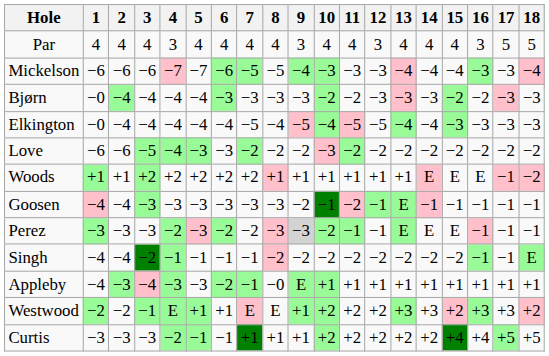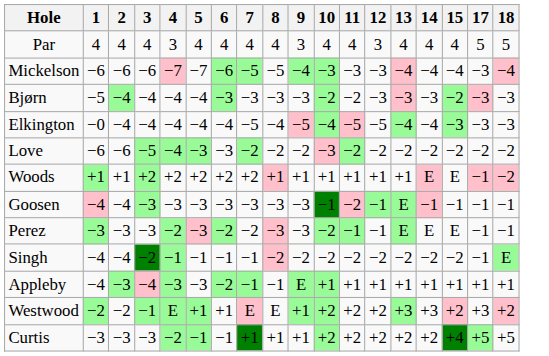 <table class="wikitable" style="text-align:center">
 <tr>
 <th>Hole</th>
 <th>1</th>
 <th>2</th>
 <th>3</th>
 <th>4</th>
 <th>5</th>
 <th>6</th>
 <th>7</th>
 <th>8</th>
 <th>9</th>
 <th>10</th>
 <th>11</th>
 <th>12</th>
 <th>13</th>
 <th>14</th>
 <th>15</th>
-<th>16</th>
 <th>17</th>
 <th>18</th>
 </tr>
 <tr>
 <td>Par</td>
 <td>4</td>
 <td>4</td>
 <td>4</td>
 <td>3</td>
 <td>4</td>
 <td>4</td>
 <td>4</td>
 <td>4</td>
 <td>3</td>
 <td>4</td>
 <td>4</td>
 <td>3</td>
 <td>4</td>
 <td>4</td>
 <td>4</td>
-<td>3</td>
 <td>5</td>
 <td>5</td>
 </tr>
 <tr>
 <td align=left> Mickelson</td>
 <td>−6</td>
 <td>−6</td>
 <td>−6</td>
 <td style="background: Pink;">−7</td>
 <td>−7</td>
 <td style="background: PaleGreen;">−6</td>
 <td style="background: PaleGreen;">−5</td>
 <td>−5</td>
 <td style="background: PaleGreen;">−4</td>
 <td style="background: PaleGreen;">−3</td>
 <td>−3</td>
 <td>−3</td>
 <td style="background: Pink;">−4</td>
 <td>−4</td>
 <td>−4</td>
-<td style="background: PaleGreen;">−3</td>
 <td>−3</td>
 <td style="background: Pink;">−4</td>
 </tr>
 <tr>
 <td align=left> Bjørn</td>
-<td>−0</td>
+<td>−5</td>
 <td style="background: PaleGreen;">−4</td>
 <td>−4</td>
 <td>−4</td>
 <td>−4</td>
 <td style="background: PaleGreen;">−3</td>
 <td>−3</td>
 <td>−3</td>
 <td>−3</td>
 <td style="background: PaleGreen;">−2</td>
 <td>−2</td>
 <td>−3</td>
 <td style="background: Pink;">−3</td>
 <td>−3</td>
 <td style="background: PaleGreen;">−2</td>
-<td>−2</td>
 <td style="background: Pink;">−3</td>
 <td>−3</td>
 </tr>
 <tr>
 <td align=left> Elkington</td>
 <td>−0</td>
 <td>−4</td>
 <td>−4</td>
 <td>−4</td>
 <td>−4</td>
 <td>−4</td>
 <td>−5</td>
 <td>−4</td>
 <td style="background: Pink;">−5</td>
 <td style="background: PaleGreen;">−4</td>
 <td style="background: Pink;">−5</td>
 <td>−5</td>
 <td style="background: PaleGreen;">−4</td>
 <td>−4</td>
 <td style="background: PaleGreen;">−3</td>
 <td>−3</td>
 <td>−3</td>
-<td>−3</td>
 </tr>
 <tr>
 <td align=left> Love</td>
 <td>−6</td>
 <td>−6</td>
 <td style="background: PaleGreen;">−5</td>
 <td style="background: PaleGreen;">−4</td>
 <td style="background: PaleGreen;">−3</td>
 <td>−3</td>
 <td style="background: PaleGreen;">−2</td>
 <td>−2</td>
 <td>−2</td>
 <td style="background: Pink;">−3</td>
 <td style="background: PaleGreen;">−2</td>
-<td>−2</td>
 <td>−2</td>
 <td>−2</td>
 <td>−2</td>
 <td>−2</td>
 <td>−2</td>
 <td>−2</td>
 </tr>
 <tr>
 <td align=left> Woods</td>
 <td style="background: PaleGreen;">+1</td>
 <td>+1</td>
 <td style="background: PaleGreen;">+2</td>
 <td>+2</td>
 <td>+2</td>
 <td>+2</td>
 <td>+2</td>
 <td style="background: Pink;">+1</td>
 <td>+1</td>
 <td>+1</td>
 <td>+1</td>
 <td>+1</td>
 <td>+1</td>
 <td style="background: Pink;">E</td>
 <td>E</td>
-<td>E</td>
 <td style="background: Pink;">−1</td>
 <td style="background: Pink;">−2</td>
 </tr>
 <tr>
 <td align=left> Goosen</td>
 <td style="background: Pink;">−4</td>
 <td>−4</td>
 <td style="background: PaleGreen;">−3</td>
 <td>−3</td>
 <td>−3</td>
 <td>−3</td>
 <td>−3</td>
 <td>−3</td>
-<td>−2</td>
+<td>−3</td>
 <td style="background: Green;">−1</td>
 <td style="background: Pink;">−2</td>
 <td style="background: PaleGreen;">−1</td>
 <td style="background: PaleGreen;">E</td>
 <td style="background: Pink;">−1</td>
-<td>−1</td>
 <td>−1</td>
 <td>−1</td>
 <td>−1</td>
 </tr>
 <tr>
 <td align=left> Perez</td>
 <td style="background: PaleGreen;">−3</td>
 <td>−3</td>
 <td>−3</td>
 <td style="background: PaleGreen;">−2</td>
 <td style="background: Pink;">−3</td>
 <td style="background: PaleGreen;">−2</td>
 <td>−2</td>
 <td style="background: Pink;">−3</td>
-<td style="background: lightgrey;">−3</td>
+<td>−3</td>
 <td style="background: PaleGreen;">−2</td>
 <td style="background: PaleGreen;">−1</td>
 <td>−1</td>
 <td style="background: PaleGreen;">E</td>
 <td>E</td>
 <td>E</td>
-<td style="background: Pink;">−1</td>
 <td>−1</td>
 <td>−1</td>
 </tr>
 <tr>
 <td align=left> Singh</td>
 <td>−4</td>
 <td>−4</td>
 <td style="background: Green;">−2</td>
 <td style="background: PaleGreen;">−1</td>
 <td>−1</td>
 <td>−1</td>
 <td>−1</td>
 <td style="background: Pink;">−2</td>
 <td>−2</td>
 <td>−2</td>
 <td>−2</td>
 <td>−2</td>
 <td>−2</td>
 <td>−2</td>
 <td>−2</td>
-<td style="background: PaleGreen;">−1</td>
 <td>−1</td>
 <td style="background: PaleGreen;">E</td>
 </tr>
 <tr>
 <td align=left> Appleby</td>
 <td>−4</td>
 <td style="background: PaleGreen;">−3</td>
 <td style="background: Pink;">−4</td>
 <td style="background: PaleGreen;">−3</td>
 <td>−3</td>
 <td style="background: PaleGreen;">−2</td>
 <td style="background: PaleGreen;">−1</td>
-<td>−0</td>
+<td>−1</td>
 <td style="background: PaleGreen;">E</td>
 <td style="background: PaleGreen;">+1</td>
-<td>+1</td>
 <td>+1</td>
 <td>+1</td>
 <td>+1</td>
 <td>+1</td>
 <td>+1</td>
 <td>+1</td>
 <td>+1</td>
 </tr>
 <tr>
 <td align=left> Westwood</td>
 <td style="background: PaleGreen;">−2</td>
 <td>−2</td>
 <td style="background: PaleGreen;">−1</td>
 <td style="background: PaleGreen;">E</td>
 <td style="background: PaleGreen;">+1</td>
 <td>+1</td>
 <td style="background: Pink;">E</td>
 <td>E</td>
 <td style="background: PaleGreen;">+1</td>
 <td style="background: PaleGreen;">+2</td>
 <td>+2</td>
 <td>+2</td>
 <td style="background: PaleGreen;">+3</td>
 <td>+3</td>
 <td style="background: Pink;">+2</td>
-<td style="background: PaleGreen;">+3</td>
 <td>+3</td>
 <td style="background: Pink;">+2</td>
 </tr>
 <tr>
 <td align=left> Curtis</td>
 <td>−3</td>
 <td>−3</td>
 <td>−3</td>
 <td style="background: PaleGreen;">−2</td>
 <td style="background: PaleGreen;">−1</td>
 <td>−1</td>
 <td style="background: Green;">+1</td>
 <td>+1</td>
 <td>+1</td>
 <td style="background: PaleGreen;">+2</td>
 <td>+2</td>
 <td>+2</td>
 <td>+2</td>
 <td>+2</td>
 <td style="background: Green;">+4</td>
-<td>+4</td>
 <td style="background: PaleGreen;">+5</td>
 <td>+5</td>
 </tr>
 </table>
